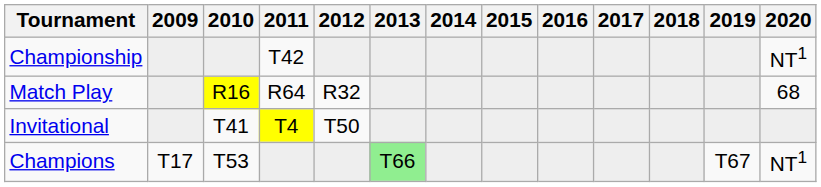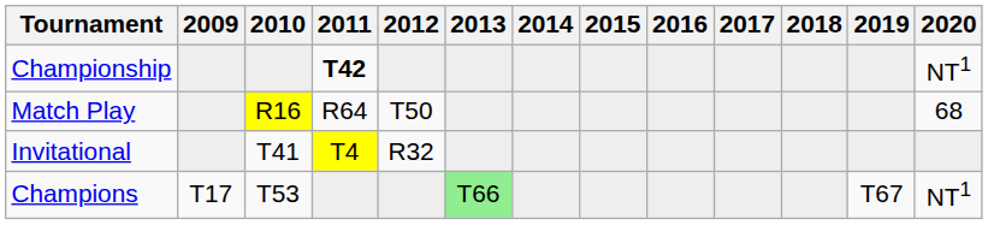 <table class="wikitable" style="text-align:center;">
 <tr>
 <th>Tournament</th>
 <th>2009</th>
 <th>2010</th>
 <th>2011</th>
 <th>2012</th>
 <th>2013</th>
 <th>2014</th>
 <th>2015</th>
 <th>2016</th>
 <th>2017</th>
 <th>2018</th>
 <th>2019</th>
 <th>2020</th>
 </tr>
 <tr>
 <td align="left"><a href='#'>Championship</a></td>
 <td style="background:#eeeeee;"></td>
 <td style="background:#eeeeee;"></td>
-<td>T42</td>
+<td><strong>T42</strong></td>
 <td style="background:#eeeeee;"></td>
 <td style="background:#eeeeee;"></td>
 <td style="background:#eeeeee;"></td>
 <td style="background:#eeeeee;"></td>
 <td style="background:#eeeeee;"></td>
 <td style="background:#eeeeee;"></td>
 <td style="background:#eeeeee;"></td>
 <td style="background:#eeeeee;"></td>
 <td>NT<sup>1</sup></td>
 </tr>
 <tr>
 <td align="left"><a href='#'>Match Play</a></td>
 <td style="background:#eeeeee;"></td>
 <td style="background:yellow;">R16</td>
 <td>R64</td>
-<td>R32</td>
+<td>T50</td>
 <td style="background:#eeeeee;"></td>
 <td style="background:#eeeeee;"></td>
 <td style="background:#eeeeee;"></td>
 <td style="background:#eeeeee;"></td>
 <td style="background:#eeeeee;"></td>
 <td style="background:#eeeeee;"></td>
 <td style="background:#eeeeee;"></td>
 <td>68</td>
 </tr>
 <tr>
 <td align="left"><a href='#'>Invitational</a></td>
 <td style="background:#eeeeee;"></td>
 <td>T41</td>
 <td style="background:yellow;">T4</td>
-<td>T50</td>
+<td>R32</td>
 <td style="background:#eeeeee;"></td>
 <td style="background:#eeeeee;"></td>
 <td style="background:#eeeeee;"></td>
 <td style="background:#eeeeee;"></td>
 <td style="background:#eeeeee;"></td>
 <td style="background:#eeeeee;"></td>
 <td style="background:#eeeeee;"></td>
 <td style="background:#eeeeee;"></td>
 </tr>
 <tr>
 <td align="left"><a href='#'>Champions</a></td>
 <td>T17</td>
 <td>T53</td>
 <td style="background:#eeeeee;"></td>
 <td style="background:#eeeeee;"></td>
 <td style="background: lightgreen;">T66</td>
 <td style="background:#eeeeee;"></td>
 <td style="background:#eeeeee;"></td>
 <td style="background:#eeeeee;"></td>
 <td style="background:#eeeeee;"></td>
 <td style="background:#eeeeee;"></td>
 <td>T67</td>
 <td>NT<sup>1</sup></td>
 </tr>
 </table>
